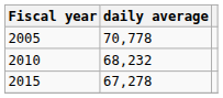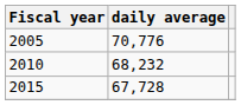 <table class="wikitable">
 <tr>
 <th>Fiscal year</th>
 <th>daily average</th>
 <th></th>
 </tr>
 <tr>
 <td>2005</td>
-<td>70,778</td>
+<td>70,776</td>
 <td></td>
 </tr>
 <tr>
 <td>2010</td>
 <td>68,232</td>
 <td></td>
 </tr>
 <tr>
 <td>2015</td>
-<td>67,278</td>
+<td>67,728</td>
 <td></td>
 </tr>
 <tr>
 </tr>
 </table>
